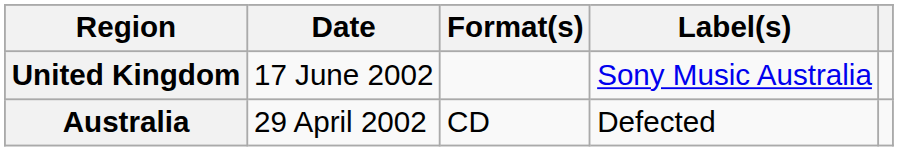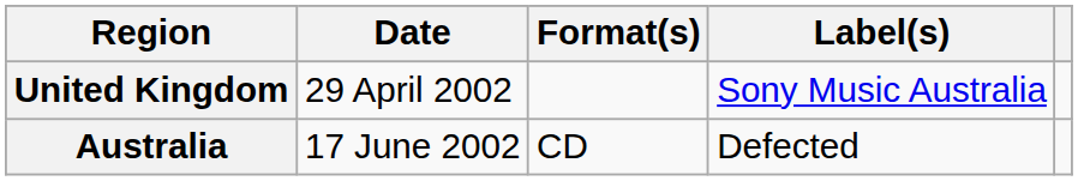 <table class="wikitable plainrowheaders">
 <tr>
 <th scope="col">Region</th>
 <th scope="col">Date</th>
 <th scope="col">Format(s)</th>
 <th scope="col">Label(s)</th>
 <th scope="col"></th>
 </tr>
 <tr>
 <th scope="row">United Kingdom</th>
-<td>17 June 2002</td>
+<td>29 April 2002</td>
 <td></td>
 <td><a href='#'>Sony Music Australia</a></td>
 <td></td>
 </tr>
 <tr>
 <th scope="row">Australia</th>
-<td>29 April 2002</td>
+<td>17 June 2002</td>
 <td>CD</td>
 <td>Defected</td>
 <td></td>
 </tr>
 </table>
